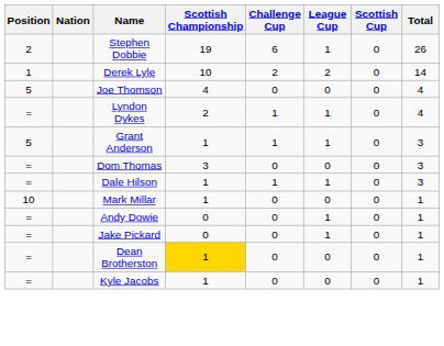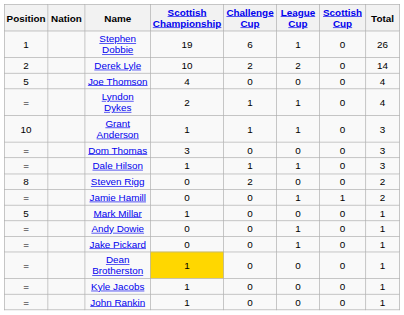 <table class="wikitable" style="font-size: 95%; text-align: center;">
 <tr>
 <th width=60>Position</th>
 <th width=60>Nation</th>
 <th width=150>Name</th>
 <th width=80><a href='#'>Scottish Championship</a></th>
 <th width=80><a href='#'>Challenge Cup</a></th>
 <th width=80><a href='#'>League Cup</a></th>
 <th width=80><a href='#'>Scottish Cup</a></th>
 <th width=80>Total</th>
 </tr>
 <tr>
-<td>2</td>
+<td>1</td>
 <td></td>
 <td><a href='#'>Stephen Dobbie</a></td>
 <td>19</td>
 <td>6</td>
 <td>1</td>
 <td>0</td>
 <td>26</td>
 </tr>
 <tr>
-<td>1</td>
+<td>2</td>
 <td></td>
 <td><a href='#'>Derek Lyle</a></td>
 <td>10</td>
 <td>2</td>
 <td>2</td>
 <td>0</td>
 <td>14</td>
 </tr>
 <tr>
 <td>5</td>
 <td></td>
 <td><a href='#'>Joe Thomson</a></td>
 <td>4</td>
 <td>0</td>
 <td>0</td>
 <td>0</td>
 <td>4</td>
 </tr>
 <tr>
 <td>=</td>
 <td></td>
 <td><a href='#'>Lyndon Dykes</a></td>
 <td>2</td>
 <td>1</td>
 <td>1</td>
 <td>0</td>
 <td>4</td>
 </tr>
 <tr>
-<td>5</td>
+<td>10</td>
 <td></td>
 <td><a href='#'>Grant Anderson</a></td>
 <td>1</td>
 <td>1</td>
 <td>1</td>
 <td>0</td>
 <td>3</td>
 </tr>
 <tr>
 <td>=</td>
 <td></td>
 <td><a href='#'>Dom Thomas</a></td>
 <td>3</td>
 <td>0</td>
 <td>0</td>
 <td>0</td>
 <td>3</td>
 </tr>
 <tr>
 <td>=</td>
 <td></td>
 <td><a href='#'>Dale Hilson</a></td>
 <td>1</td>
 <td>1</td>
 <td>1</td>
 <td>0</td>
 <td>3</td>
 </tr>
 <tr>
-<td>10</td>
+<td>8</td>
+<td></td>
+<td><a href='#'>Steven Rigg</a></td>
+<td>0</td>
+<td>2</td>
+<td>0</td>
+<td>0</td>
+<td>2</td>
+</tr>
+<tr>
+<td>=</td>
+<td></td>
+<td><a href='#'>Jamie Hamill</a></td>
+<td>0</td>
+<td>0</td>
+<td>1</td>
+<td>1</td>
+<td>2</td>
+</tr>
+<tr>
+<td>5</td>
 <td></td>
 <td><a href='#'>Mark Millar</a></td>
 <td>1</td>
 <td>0</td>
 <td>0</td>
 <td>0</td>
 <td>1</td>
 </tr>
 <tr>
 <td>=</td>
 <td></td>
 <td><a href='#'>Andy Dowie</a></td>
 <td>0</td>
 <td>0</td>
 <td>1</td>
 <td>0</td>
 <td>1</td>
 </tr>
 <tr>
 <td>=</td>
 <td></td>
 <td><a href='#'>Jake Pickard</a></td>
 <td>0</td>
 <td>0</td>
 <td>1</td>
 <td>0</td>
 <td>1</td>
 </tr>
 <tr>
 <td>=</td>
 <td></td>
 <td><a href='#'>Dean Brotherston</a></td>
 <td style="background: gold;">1</td>
 <td>0</td>
 <td>0</td>
 <td>0</td>
 <td>1</td>
 </tr>
 <tr>
 <td>=</td>
 <td></td>
 <td><a href='#'>Kyle Jacobs</a></td>
 <td>1</td>
 <td>0</td>
 <td>0</td>
 <td>0</td>
 <td>1</td>
 </tr>
+<tr>
+<td>=</td>
+<td></td>
+<td><a href='#'>John Rankin</a></td>
+<td>1</td>
+<td>0</td>
+<td>0</td>
+<td>0</td>
+<td>1</td>
+</tr>
 </table>
